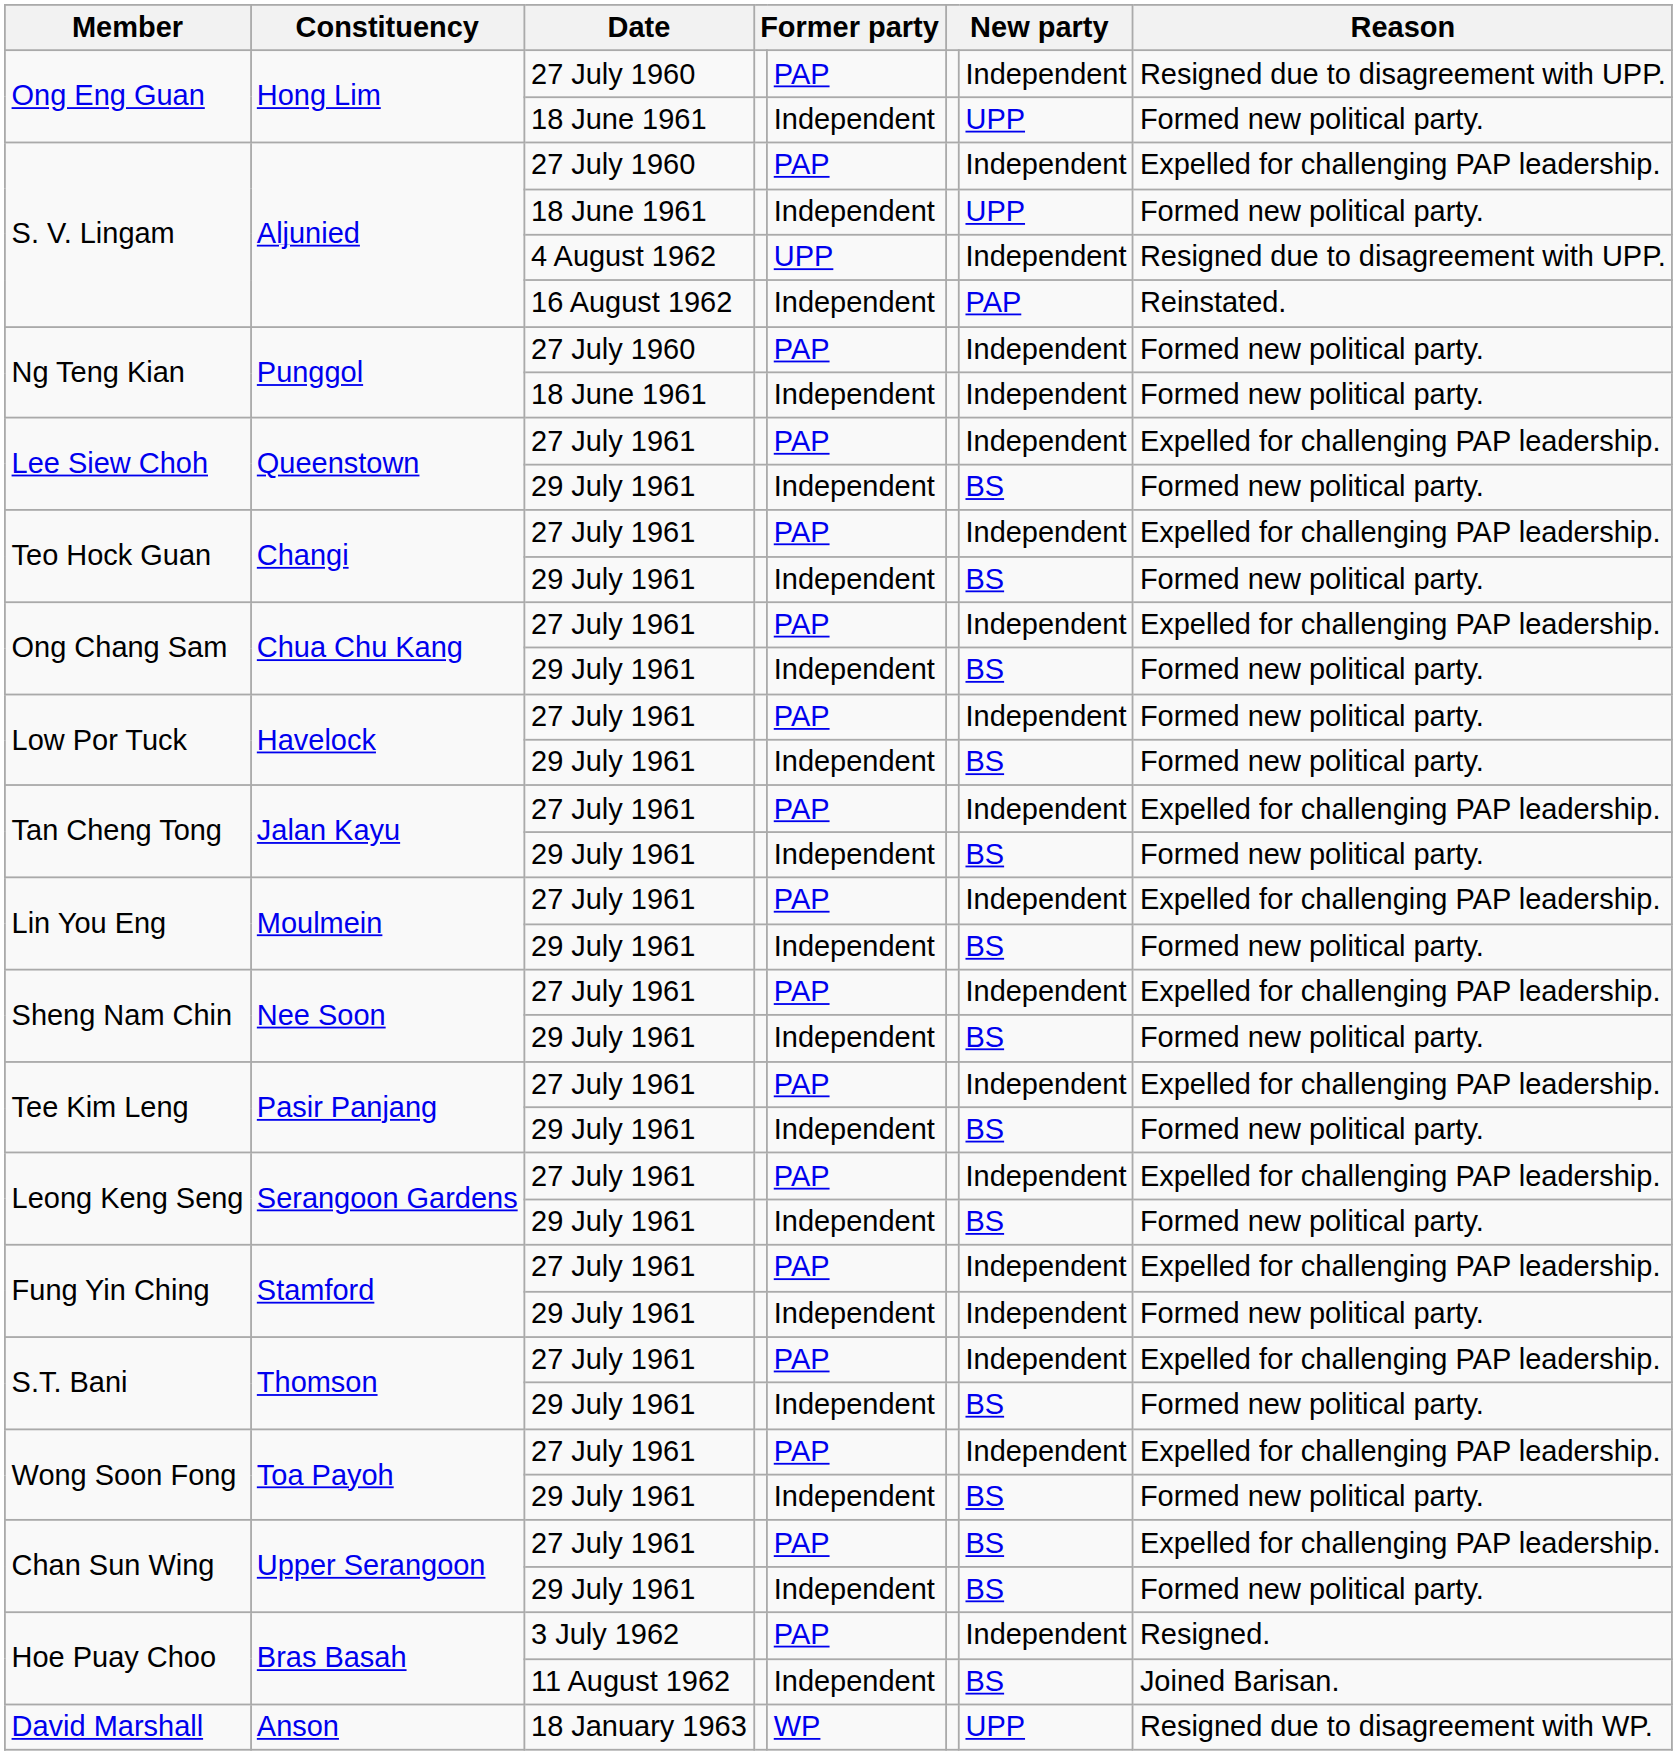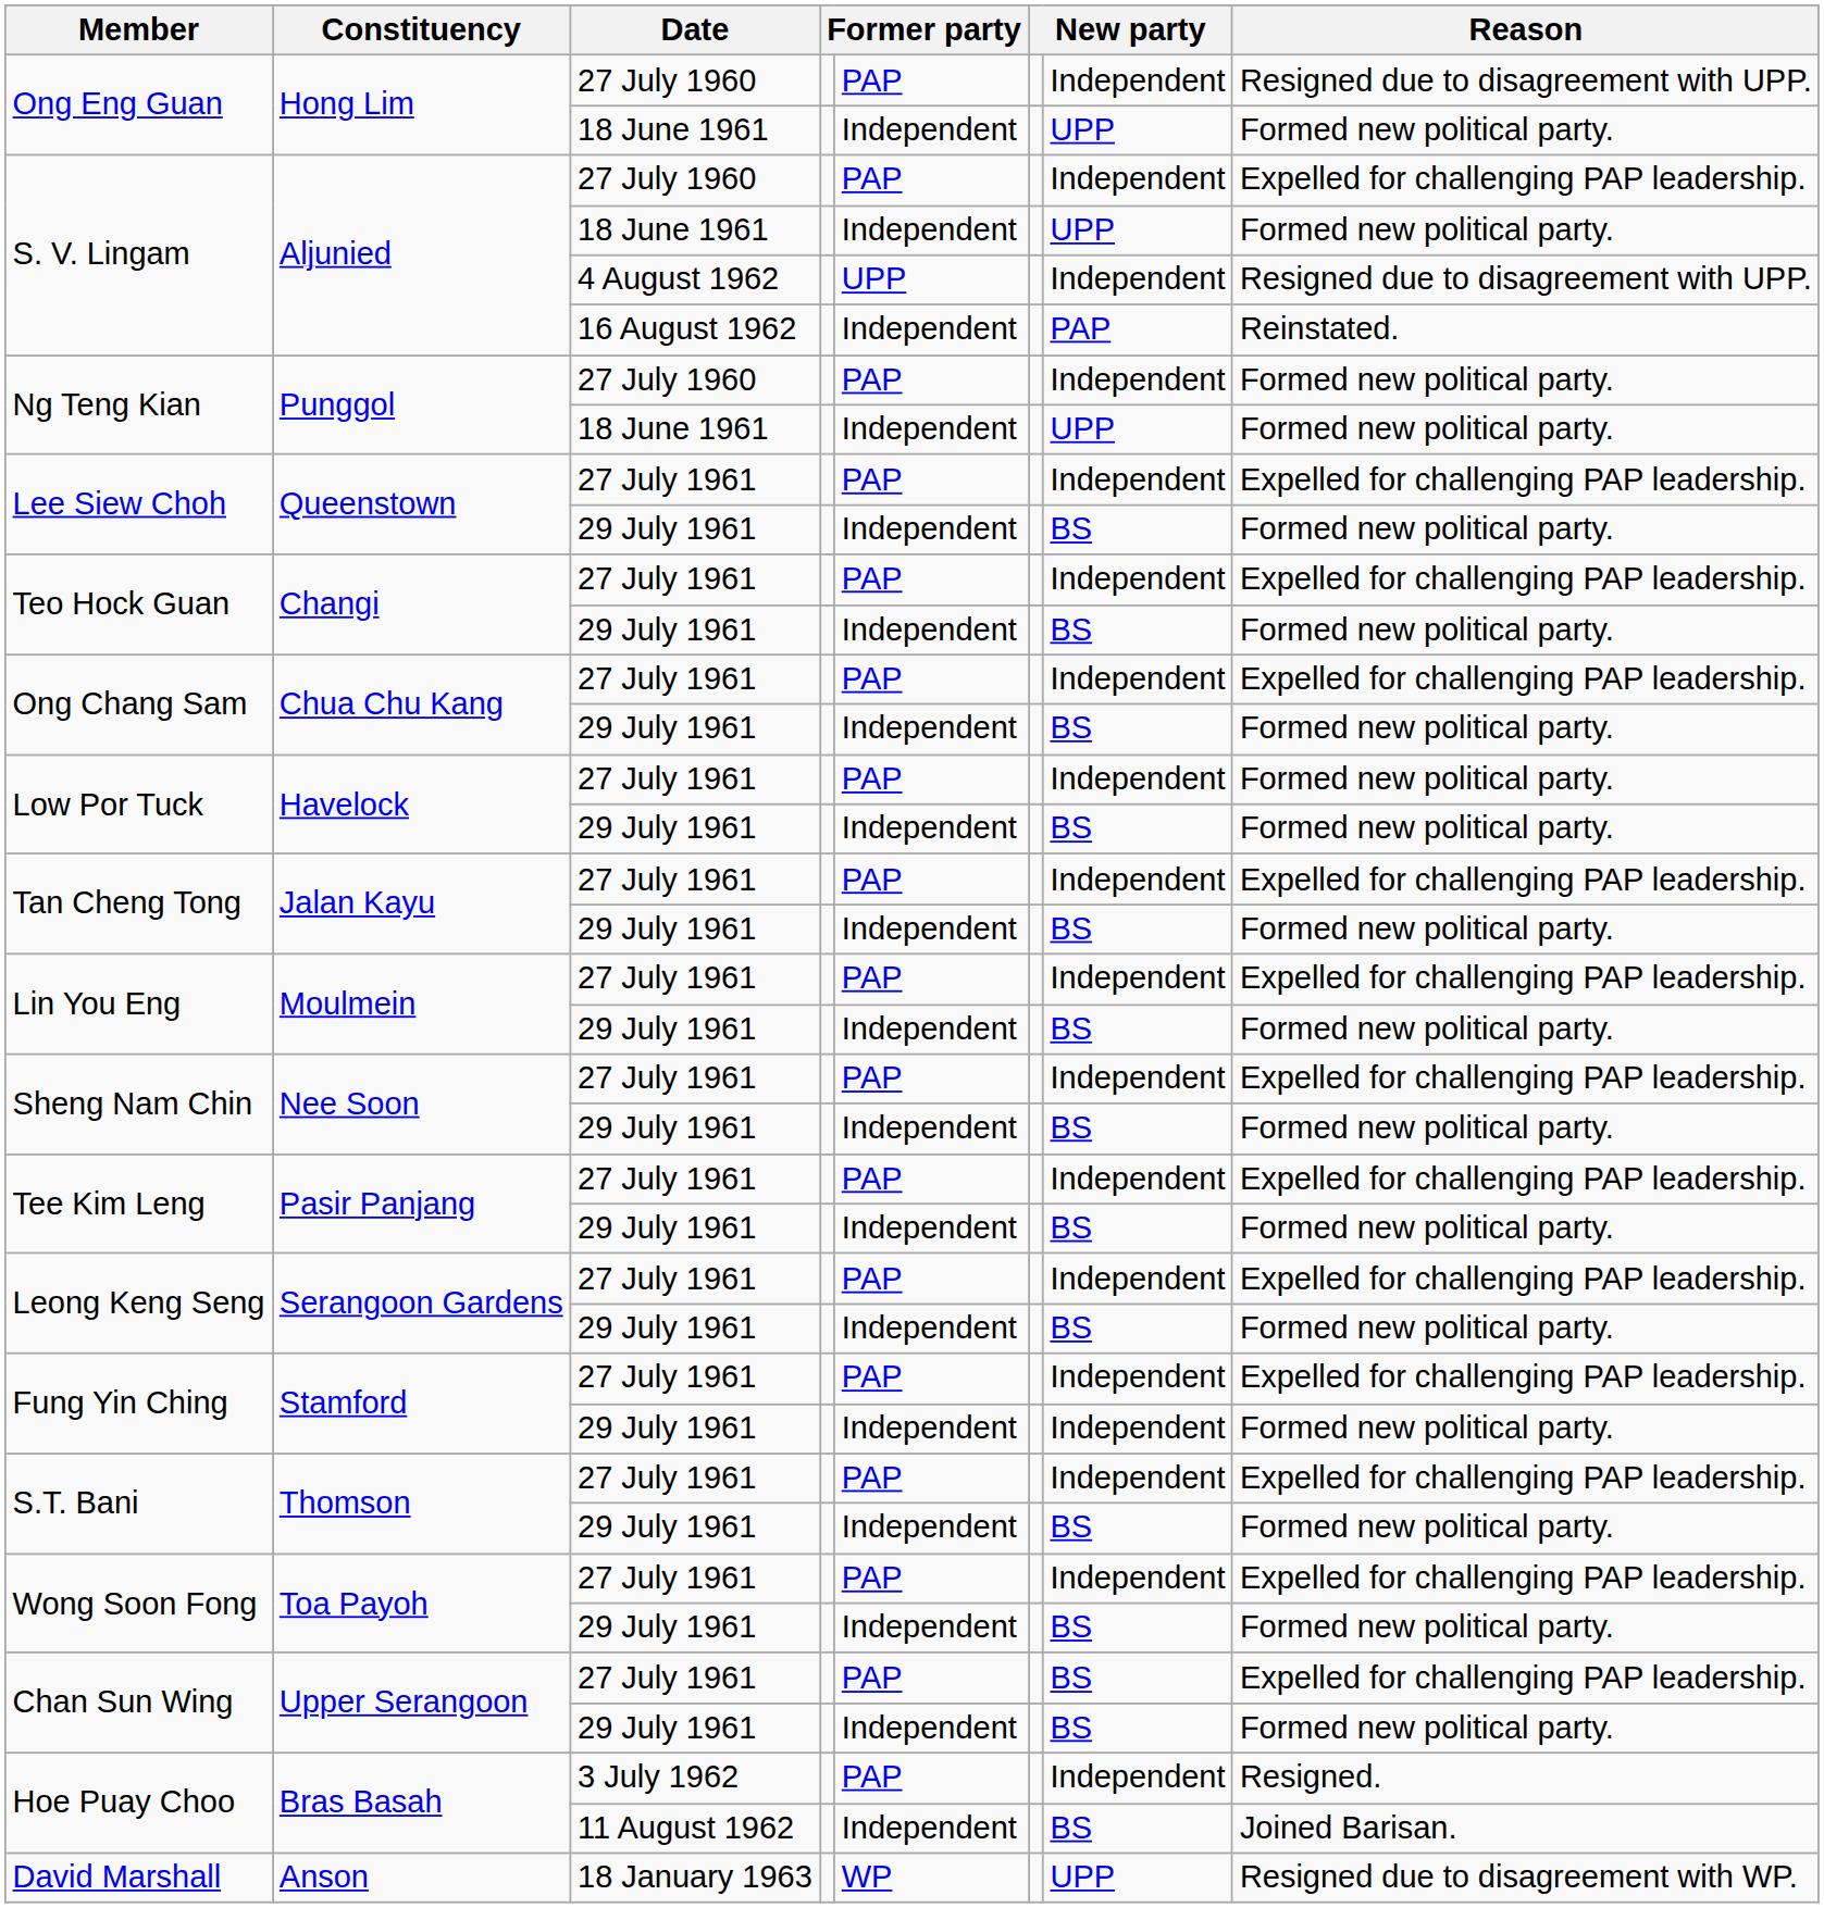 <table class="wikitable" border="1">
 <tr>
 <th>Member</th>
 <th>Constituency</th>
 <th>Date</th>
 <th colspan="2">Former party</th>
 <th colspan="2">New party</th>
 <th>Reason</th>
 </tr>
 <tr>
 <td rowspan="2"><a href='#'>Ong Eng Guan</a></td>
 <td rowspan="2" scope="row"><a href='#'>Hong Lim</a></td>
 <td>27 July 1960</td>
 <td></td>
 <td><a href='#'>PAP</a></td>
 <td></td>
 <td>Independent</td>
 <td>Resigned due to disagreement with UPP.</td>
 </tr>
 <tr>
 <td>18 June 1961</td>
 <td></td>
 <td>Independent</td>
 <td></td>
 <td><a href='#'>UPP</a></td>
 <td>Formed new political party.</td>
 </tr>
 <tr>
 <td rowspan="4">S. V. Lingam</td>
 <td rowspan="4"><a href='#'>Aljunied</a></td>
 <td>27 July 1960</td>
 <td></td>
 <td><a href='#'>PAP</a></td>
 <td></td>
 <td>Independent</td>
 <td>Expelled for challenging PAP leadership.</td>
 </tr>
 <tr>
 <td>18 June 1961</td>
 <td></td>
 <td>Independent</td>
 <td></td>
 <td><a href='#'>UPP</a></td>
 <td>Formed new political party.</td>
 </tr>
 <tr>
 <td>4 August 1962</td>
 <td></td>
 <td><a href='#'>UPP</a></td>
 <td></td>
 <td>Independent</td>
 <td>Resigned due to disagreement with UPP.</td>
 </tr>
 <tr>
 <td>16 August 1962</td>
 <td></td>
 <td>Independent</td>
 <td></td>
 <td><a href='#'>PAP</a></td>
 <td>Reinstated.</td>
 </tr>
 <tr>
 <td rowspan="2">Ng Teng Kian</td>
 <td rowspan="2"><a href='#'>Punggol</a></td>
 <td>27 July 1960</td>
 <td></td>
 <td><a href='#'>PAP</a></td>
 <td></td>
 <td>Independent</td>
 <td>Formed new political party.</td>
 </tr>
 <tr>
 <td>18 June 1961</td>
 <td></td>
 <td>Independent</td>
 <td></td>
-<td>Independent</td>
+<td><a href='#'>UPP</a></td>
 <td>Formed new political party.</td>
 </tr>
 <tr>
 <td rowspan="2"><a href='#'>Lee Siew Choh</a></td>
 <td rowspan="2"><a href='#'>Queenstown</a></td>
 <td>27 July 1961</td>
 <td></td>
 <td><a href='#'>PAP</a></td>
 <td></td>
 <td>Independent</td>
 <td>Expelled for challenging PAP leadership.</td>
 </tr>
 <tr>
 <td>29 July 1961</td>
 <td></td>
 <td>Independent</td>
 <td></td>
 <td><a href='#'>BS</a></td>
 <td>Formed new political party.</td>
 </tr>
 <tr>
 <td rowspan="2">Teo Hock Guan</td>
 <td rowspan="2"><a href='#'>Changi</a></td>
 <td>27 July 1961</td>
 <td></td>
 <td><a href='#'>PAP</a></td>
 <td></td>
 <td>Independent</td>
 <td>Expelled for challenging PAP leadership.</td>
 </tr>
 <tr>
 <td>29 July 1961</td>
 <td></td>
 <td>Independent</td>
 <td></td>
 <td><a href='#'>BS</a></td>
 <td>Formed new political party.</td>
 </tr>
 <tr>
 <td rowspan="2">Ong Chang Sam</td>
 <td rowspan="2"><a href='#'>Chua Chu Kang</a></td>
 <td>27 July 1961</td>
 <td></td>
 <td><a href='#'>PAP</a></td>
 <td></td>
 <td>Independent</td>
 <td>Expelled for challenging PAP leadership.</td>
 </tr>
 <tr>
 <td>29 July 1961</td>
 <td></td>
 <td>Independent</td>
 <td></td>
 <td><a href='#'>BS</a></td>
 <td>Formed new political party.</td>
 </tr>
 <tr>
 <td rowspan="2">Low Por Tuck</td>
 <td rowspan="2"><a href='#'>Havelock</a></td>
 <td>27 July 1961</td>
 <td></td>
 <td><a href='#'>PAP</a></td>
 <td></td>
 <td>Independent</td>
 <td>Formed new political party.</td>
 </tr>
 <tr>
 <td>29 July 1961</td>
 <td></td>
 <td>Independent</td>
 <td></td>
 <td><a href='#'>BS</a></td>
 <td>Formed new political party.</td>
 </tr>
 <tr>
 <td rowspan="2">Tan Cheng Tong</td>
 <td rowspan="2"><a href='#'>Jalan Kayu</a></td>
 <td>27 July 1961</td>
 <td></td>
 <td><a href='#'>PAP</a></td>
 <td></td>
 <td>Independent</td>
 <td>Expelled for challenging PAP leadership.</td>
 </tr>
 <tr>
 <td>29 July 1961</td>
 <td></td>
 <td>Independent</td>
 <td></td>
 <td><a href='#'>BS</a></td>
 <td>Formed new political party.</td>
 </tr>
 <tr>
 <td rowspan="2">Lin You Eng</td>
 <td rowspan="2"><a href='#'>Moulmein</a></td>
 <td>27 July 1961</td>
 <td></td>
 <td><a href='#'>PAP</a></td>
 <td></td>
 <td>Independent</td>
 <td>Expelled for challenging PAP leadership.</td>
 </tr>
 <tr>
 <td>29 July 1961</td>
 <td></td>
 <td>Independent</td>
 <td></td>
 <td><a href='#'>BS</a></td>
 <td>Formed new political party.</td>
 </tr>
 <tr>
 <td rowspan="2">Sheng Nam Chin</td>
 <td rowspan="2"><a href='#'>Nee Soon</a></td>
 <td>27 July 1961</td>
 <td></td>
 <td><a href='#'>PAP</a></td>
 <td></td>
 <td>Independent</td>
 <td>Expelled for challenging PAP leadership.</td>
 </tr>
 <tr>
 <td>29 July 1961</td>
 <td></td>
 <td>Independent</td>
 <td></td>
 <td><a href='#'>BS</a></td>
 <td>Formed new political party.</td>
 </tr>
 <tr>
 <td rowspan="2">Tee Kim Leng</td>
 <td rowspan="2"><a href='#'>Pasir Panjang</a></td>
 <td>27 July 1961</td>
 <td></td>
 <td><a href='#'>PAP</a></td>
 <td></td>
 <td>Independent</td>
 <td>Expelled for challenging PAP leadership.</td>
 </tr>
 <tr>
 <td>29 July 1961</td>
 <td></td>
 <td>Independent</td>
 <td></td>
 <td><a href='#'>BS</a></td>
 <td>Formed new political party.</td>
 </tr>
 <tr>
 <td rowspan="2">Leong Keng Seng</td>
 <td rowspan="2"><a href='#'>Serangoon Gardens</a></td>
 <td>27 July 1961</td>
 <td></td>
 <td><a href='#'>PAP</a></td>
 <td></td>
 <td>Independent</td>
 <td>Expelled for challenging PAP leadership.</td>
 </tr>
 <tr>
 <td>29 July 1961</td>
 <td></td>
 <td>Independent</td>
 <td></td>
 <td><a href='#'>BS</a></td>
 <td>Formed new political party.</td>
 </tr>
 <tr>
 <td rowspan="2">Fung Yin Ching</td>
 <td rowspan="2"><a href='#'>Stamford</a></td>
 <td>27 July 1961</td>
 <td></td>
 <td><a href='#'>PAP</a></td>
 <td></td>
 <td>Independent</td>
 <td>Expelled for challenging PAP leadership.</td>
 </tr>
 <tr>
 <td>29 July 1961</td>
 <td></td>
 <td>Independent</td>
 <td></td>
 <td>Independent</td>
 <td>Formed new political party.</td>
 </tr>
 <tr>
 <td rowspan="2">S.T. Bani</td>
 <td rowspan="2"><a href='#'>Thomson</a></td>
 <td>27 July 1961</td>
 <td></td>
 <td><a href='#'>PAP</a></td>
 <td></td>
 <td>Independent</td>
 <td>Expelled for challenging PAP leadership.</td>
 </tr>
 <tr>
 <td>29 July 1961</td>
 <td></td>
 <td>Independent</td>
 <td></td>
 <td><a href='#'>BS</a></td>
 <td>Formed new political party.</td>
 </tr>
 <tr>
 <td rowspan="2">Wong Soon Fong</td>
 <td rowspan="2"><a href='#'>Toa Payoh</a></td>
 <td>27 July 1961</td>
 <td></td>
 <td><a href='#'>PAP</a></td>
 <td></td>
 <td>Independent</td>
 <td>Expelled for challenging PAP leadership.</td>
 </tr>
 <tr>
 <td>29 July 1961</td>
 <td></td>
 <td>Independent</td>
 <td></td>
 <td><a href='#'>BS</a></td>
 <td>Formed new political party.</td>
 </tr>
 <tr>
 <td rowspan="2">Chan Sun Wing</td>
 <td rowspan="2"><a href='#'>Upper Serangoon</a></td>
 <td>27 July 1961</td>
 <td></td>
 <td><a href='#'>PAP</a></td>
 <td></td>
 <td><a href='#'>BS</a></td>
 <td>Expelled for challenging PAP leadership.</td>
 </tr>
 <tr>
 <td>29 July 1961</td>
 <td></td>
 <td>Independent</td>
 <td></td>
 <td><a href='#'>BS</a></td>
 <td>Formed new political party.</td>
 </tr>
 <tr>
 <td rowspan="2">Hoe Puay Choo</td>
 <td rowspan="2"><a href='#'>Bras Basah</a></td>
 <td>3 July 1962</td>
 <td></td>
 <td><a href='#'>PAP</a></td>
 <td></td>
 <td>Independent</td>
 <td>Resigned.</td>
 </tr>
 <tr>
 <td>11 August 1962</td>
 <td></td>
 <td>Independent</td>
 <td></td>
 <td><a href='#'>BS</a></td>
 <td>Joined Barisan.</td>
 </tr>
 <tr>
 <td><a href='#'>David Marshall</a></td>
 <td><a href='#'>Anson</a></td>
 <td>18 January 1963</td>
 <td></td>
 <td><a href='#'>WP</a></td>
 <td></td>
 <td><a href='#'>UPP</a></td>
 <td>Resigned due to disagreement with WP.</td>
 </tr>
 </table>
